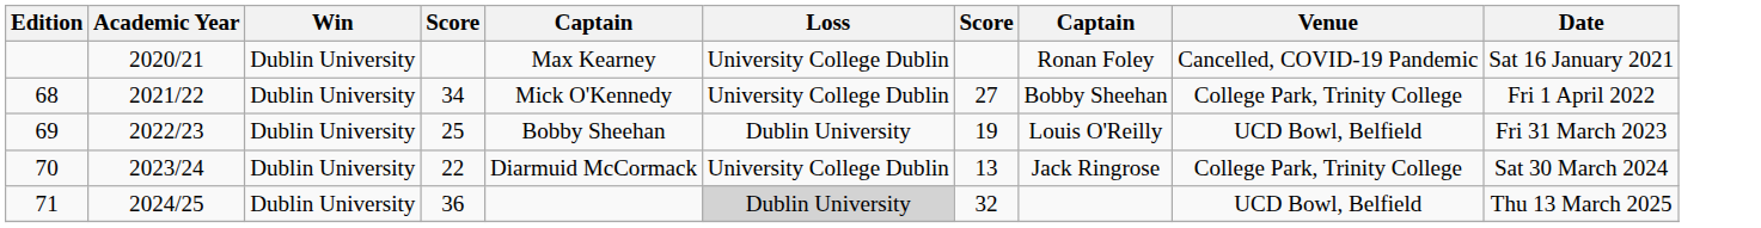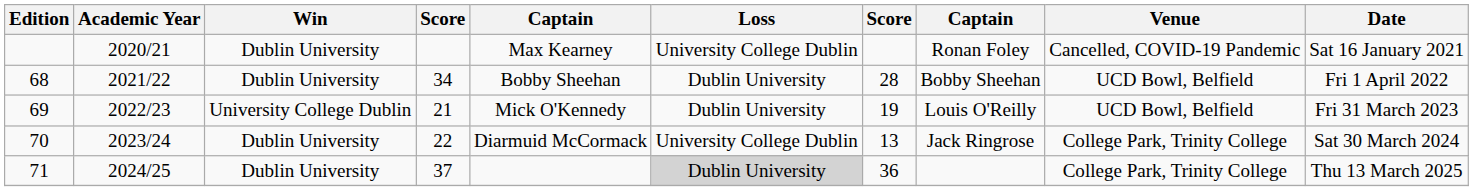 <table class="wikitable">
 <tr>
 <th>Edition</th>
 <th>Academic Year</th>
 <th>Win</th>
 <th>Score</th>
 <th>Captain</th>
 <th>Loss</th>
 <th>Score</th>
 <th>Captain</th>
 <th>Venue</th>
 <th>Date</th>
 </tr>
 <tr align="center">
 <td></td>
 <td>2020/21</td>
 <td>Dublin University</td>
 <td></td>
 <td>Max Kearney</td>
 <td>University College Dublin</td>
 <td></td>
 <td>Ronan Foley</td>
 <td>Cancelled, COVID-19 Pandemic</td>
 <td>Sat 16 January 2021</td>
 </tr>
 <tr align="center">
 <td>68</td>
 <td>2021/22</td>
 <td>Dublin University</td>
 <td>34</td>
-<td>Mick O'Kennedy</td>
-<td>University College Dublin</td>
-<td>27</td>
 <td>Bobby Sheehan</td>
-<td>College Park, Trinity College</td>
+<td>Dublin University</td>
+<td>28</td>
+<td>Bobby Sheehan</td>
+<td>UCD Bowl, Belfield</td>
 <td>Fri 1 April 2022</td>
 </tr>
 <tr align="center">
 <td>69</td>
 <td>2022/23</td>
-<td>Dublin University</td>
-<td>25</td>
-<td>Bobby Sheehan</td>
+<td>University College Dublin</td>
+<td>21</td>
+<td>Mick O'Kennedy</td>
 <td>Dublin University</td>
 <td>19</td>
 <td>Louis O'Reilly</td>
 <td>UCD Bowl, Belfield</td>
 <td>Fri 31 March 2023</td>
 </tr>
 <tr align="center">
 <td>70</td>
 <td>2023/24</td>
 <td>Dublin University</td>
 <td>22</td>
 <td>Diarmuid McCormack</td>
 <td>University College Dublin</td>
 <td>13</td>
 <td>Jack Ringrose</td>
 <td>College Park, Trinity College</td>
 <td>Sat 30 March 2024</td>
 </tr>
 <tr align="center">
 <td>71</td>
 <td>2024/25</td>
 <td>Dublin University</td>
+<td>37</td>
+<td></td>
+<td style="background: lightgrey;">Dublin University</td>
 <td>36</td>
 <td></td>
-<td style="background: lightgrey;">Dublin University</td>
-<td>32</td>
-<td></td>
-<td>UCD Bowl, Belfield</td>
+<td>College Park, Trinity College</td>
 <td>Thu 13 March 2025</td>
 </tr>
 <tr align="center">
 </tr>
 </table>
